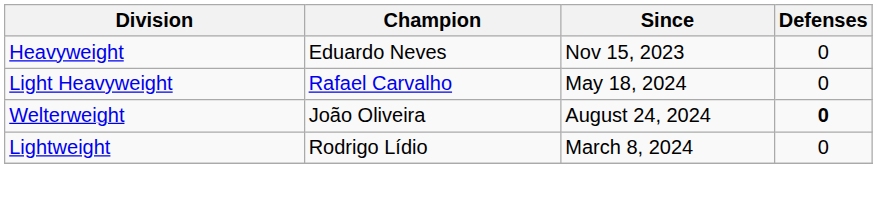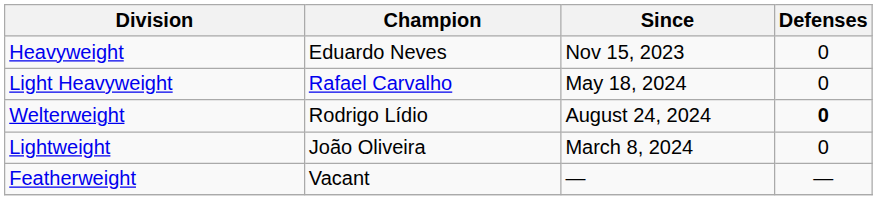 <table class="wikitable" width="55%">
 <tr>
 <th width="35%">Division</th>
 <th width="30%">Champion</th>
 <th width="25%">Since</th>
 <th width="5%">Defenses</th>
 </tr>
 <tr>
 <td><a href='#'>Heavyweight</a></td>
 <td> Eduardo Neves</td>
 <td>Nov 15, 2023</td>
 <td style="text-align:center;">0</td>
 </tr>
 <tr>
 <td><a href='#'>Light Heavyweight</a></td>
 <td> <a href='#'>Rafael Carvalho</a></td>
 <td>May 18, 2024</td>
 <td style="text-align:center;">0</td>
 </tr>
 <tr>
 <td><a href='#'>Welterweight</a></td>
-<td> João Oliveira</td>
+<td> Rodrigo Lídio</td>
 <td>August 24, 2024</td>
 <td style="text-align:center;"><strong>0</strong></td>
 </tr>
 <tr>
 <td><a href='#'>Lightweight</a></td>
-<td> Rodrigo Lídio</td>
+<td> João Oliveira</td>
 <td>March 8, 2024</td>
 <td style="text-align:center;">0</td>
 </tr>
 <tr>
+<td><a href='#'>Featherweight</a></td>
+<td>Vacant</td>
+<td>—</td>
+<td style="text-align:center;">—</td>
+</tr>
+<tr>
 </tr>
 </table>
